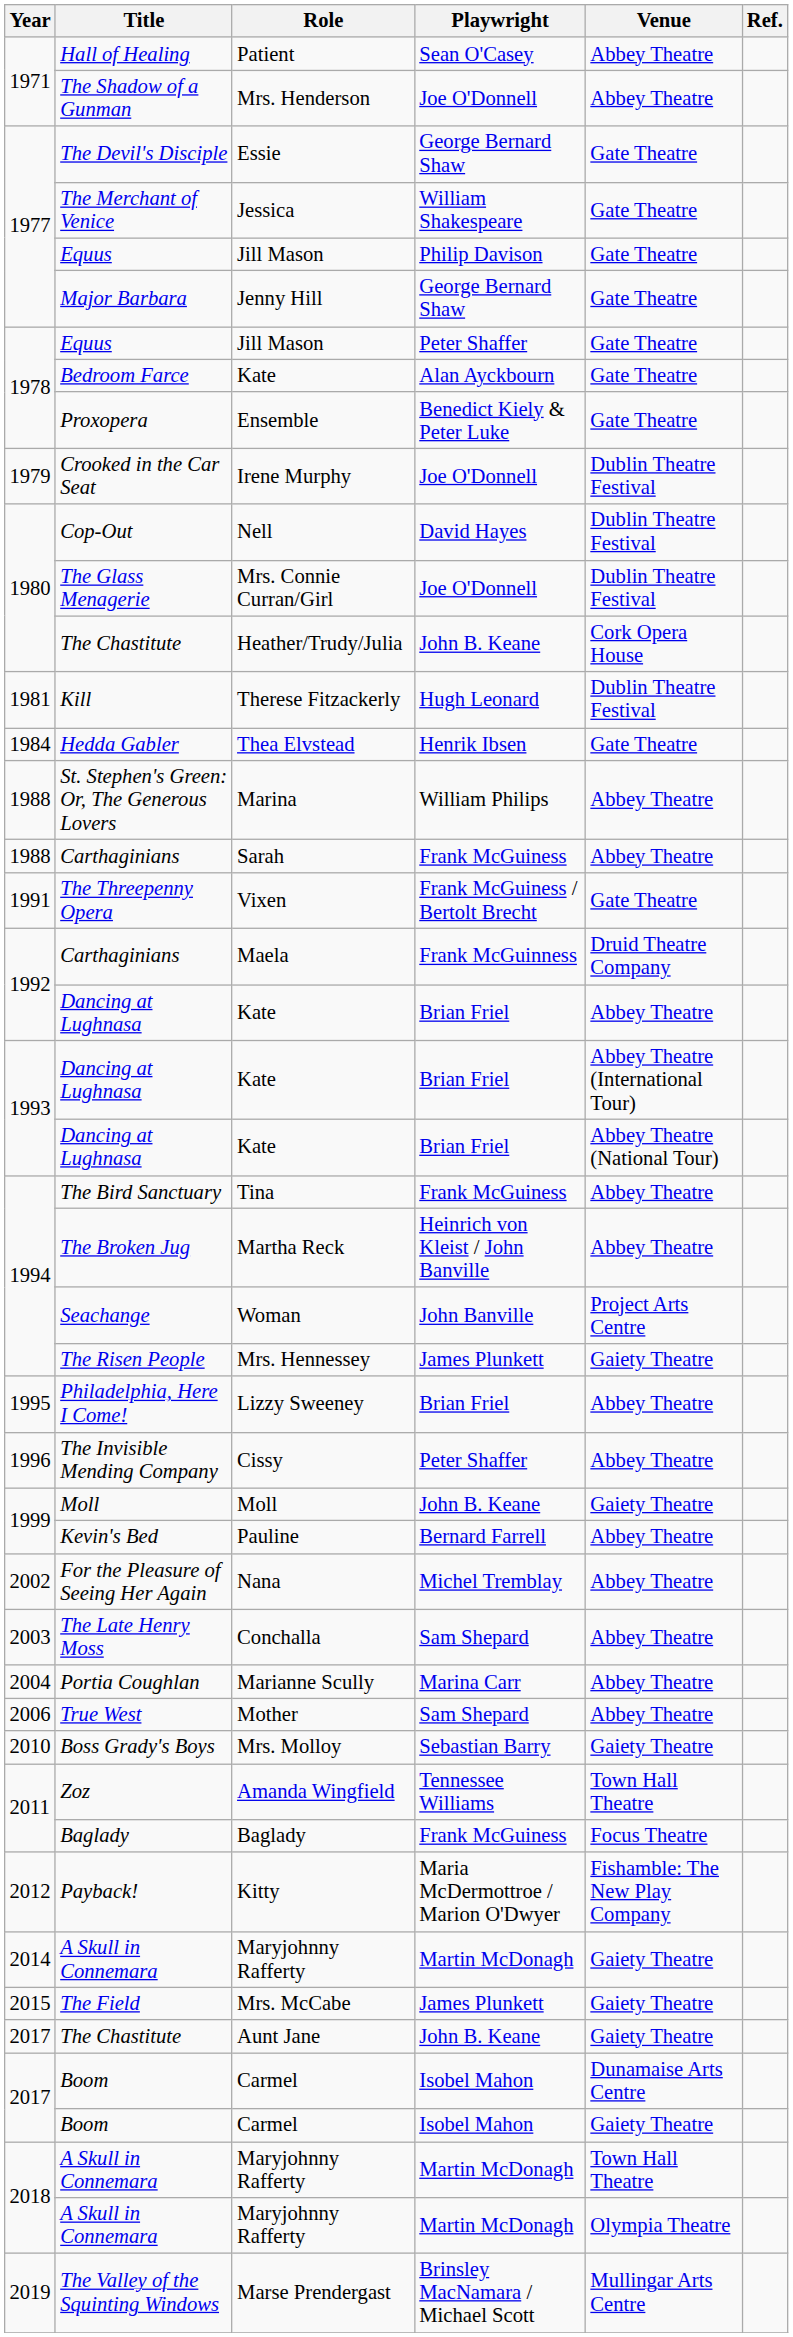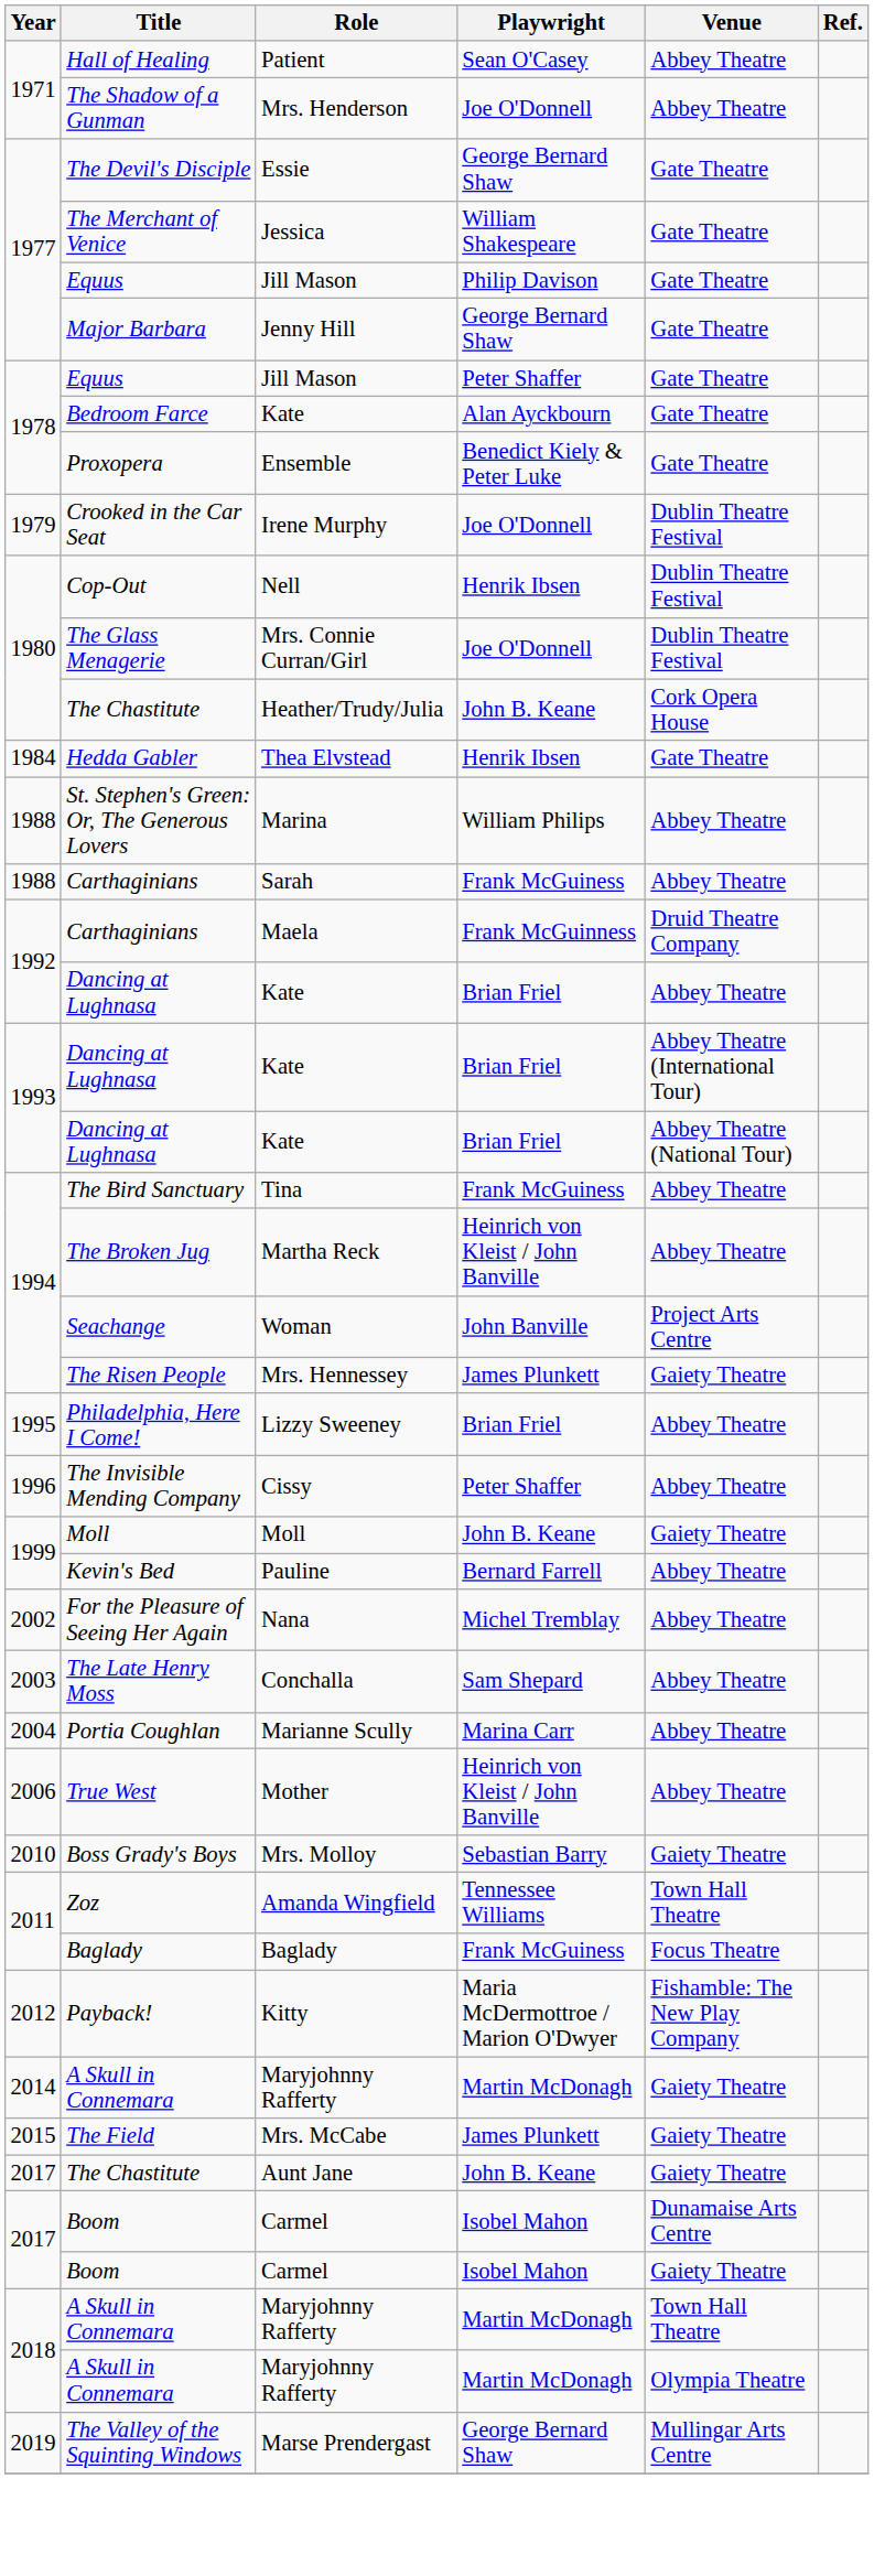 <table class="wikitable sortable">
 <tr>
 <th>Year</th>
 <th>Title</th>
 <th>Role</th>
 <th>Playwright</th>
 <th>Venue</th>
 <th class=unsortable>Ref.</th>
 </tr>
 <tr>
 <td rowspan="2">1971</td>
 <td><a href='#'><em>Hall of Healing</em></a></td>
 <td>Patient</td>
 <td><a href='#'>Sean O'Casey</a></td>
 <td><a href='#'>Abbey Theatre</a></td>
 <td></td>
 </tr>
 <tr>
 <td><em><a href='#'>The Shadow of a Gunman</a></em></td>
 <td>Mrs. Henderson</td>
 <td><a href='#'>Joe O'Donnell</a></td>
 <td><a href='#'>Abbey Theatre</a></td>
 <td></td>
 </tr>
 <tr>
 <td rowspan="4">1977</td>
 <td><em><a href='#'>The Devil's Disciple</a></em></td>
 <td>Essie</td>
 <td><a href='#'>George Bernard Shaw</a></td>
 <td><a href='#'>Gate Theatre</a></td>
 <td></td>
 </tr>
 <tr>
 <td><a href='#'><em>The Merchant of Venice</em></a></td>
 <td>Jessica</td>
 <td><a href='#'>William Shakespeare</a></td>
 <td><a href='#'>Gate Theatre</a></td>
 <td></td>
 </tr>
 <tr>
 <td><em><a href='#'>Equus</a></em></td>
 <td>Jill Mason</td>
 <td><a href='#'>Philip Davison</a></td>
 <td><a href='#'>Gate Theatre</a></td>
 <td></td>
 </tr>
 <tr>
 <td><em><a href='#'>Major Barbara</a></em></td>
 <td>Jenny Hill</td>
 <td><a href='#'>George Bernard Shaw</a></td>
 <td><a href='#'>Gate Theatre</a></td>
 <td></td>
 </tr>
 <tr>
 <td rowspan="3">1978</td>
 <td><em><a href='#'>Equus</a></em></td>
 <td>Jill Mason</td>
 <td><a href='#'>Peter Shaffer</a></td>
 <td><a href='#'>Gate Theatre</a></td>
 <td></td>
 </tr>
 <tr>
 <td><em><a href='#'>Bedroom Farce</a></em></td>
 <td>Kate</td>
 <td><a href='#'>Alan Ayckbourn</a></td>
 <td><a href='#'>Gate Theatre</a></td>
 <td></td>
 </tr>
 <tr>
 <td><em>Proxopera</em></td>
 <td>Ensemble</td>
 <td><a href='#'>Benedict Kiely</a> & <a href='#'>Peter Luke</a></td>
 <td><a href='#'>Gate Theatre</a></td>
 <td></td>
 </tr>
 <tr>
 <td>1979</td>
 <td><em>Crooked in the Car Seat</em></td>
 <td>Irene Murphy</td>
 <td><a href='#'>Joe O'Donnell</a></td>
 <td><a href='#'>Dublin Theatre Festival</a></td>
 <td></td>
 </tr>
 <tr>
 <td rowspan="3">1980</td>
 <td><em>Cop-Out</em></td>
 <td>Nell</td>
-<td><a href='#'>David Hayes</a></td>
+<td><a href='#'>Henrik Ibsen</a></td>
 <td><a href='#'>Dublin Theatre Festival</a></td>
 <td></td>
 </tr>
 <tr>
 <td><em><a href='#'>The Glass Menagerie</a></em></td>
 <td>Mrs. Connie Curran/Girl</td>
 <td><a href='#'>Joe O'Donnell</a></td>
 <td><a href='#'>Dublin Theatre Festival</a></td>
 <td></td>
 </tr>
 <tr>
 <td><em>The Chastitute</em></td>
 <td>Heather/Trudy/Julia</td>
 <td><a href='#'>John B. Keane</a></td>
 <td><a href='#'>Cork Opera House</a></td>
-<td></td>
-</tr>
-<tr>
-<td>1981</td>
-<td><em>Kill</em></td>
-<td>Therese Fitzackerly</td>
-<td><a href='#'>Hugh Leonard</a></td>
-<td><a href='#'>Dublin Theatre Festival</a></td>
 <td></td>
 </tr>
 <tr>
 <td>1984</td>
 <td><em><a href='#'>Hedda Gabler</a></em></td>
 <td><a href='#'>Thea Elvstead</a></td>
 <td><a href='#'>Henrik Ibsen</a></td>
 <td><a href='#'>Gate Theatre</a></td>
 <td></td>
 </tr>
 <tr>
 <td>1988</td>
 <td><em>St. Stephen's Green: Or, The Generous Lovers</em></td>
 <td>Marina</td>
 <td>William Philips</td>
 <td><a href='#'>Abbey Theatre</a></td>
 <td></td>
 </tr>
 <tr>
 <td>1988</td>
 <td><em>Carthaginians</em></td>
 <td>Sarah</td>
 <td><a href='#'>Frank McGuiness</a></td>
 <td><a href='#'>Abbey Theatre</a></td>
-<td></td>
-</tr>
-<tr>
-<td>1991</td>
-<td><em><a href='#'>The Threepenny Opera</a></em></td>
-<td>Vixen</td>
-<td><a href='#'>Frank McGuiness</a> / <a href='#'>Bertolt Brecht</a></td>
-<td><a href='#'>Gate Theatre</a></td>
 <td></td>
 </tr>
 <tr>
 <td rowspan="2">1992</td>
 <td><em>Carthaginians</em></td>
 <td>Maela</td>
 <td><a href='#'>Frank McGuinness</a></td>
 <td><a href='#'>Druid Theatre Company</a></td>
 <td></td>
 </tr>
 <tr>
 <td><em><a href='#'>Dancing at Lughnasa</a></em></td>
 <td>Kate</td>
 <td><a href='#'>Brian Friel</a></td>
 <td><a href='#'>Abbey Theatre</a></td>
 <td></td>
 </tr>
 <tr>
 <td rowspan="2">1993</td>
 <td><em><a href='#'>Dancing at Lughnasa</a></em></td>
 <td>Kate</td>
 <td><a href='#'>Brian Friel</a></td>
 <td><a href='#'>Abbey Theatre</a> <br> (International Tour)</td>
 <td></td>
 </tr>
 <tr>
 <td><em><a href='#'>Dancing at Lughnasa</a></em></td>
 <td>Kate</td>
 <td><a href='#'>Brian Friel</a></td>
 <td><a href='#'>Abbey Theatre</a> <br> (National Tour)</td>
 <td></td>
 </tr>
 <tr>
 <td rowspan="4">1994</td>
 <td><em>The Bird Sanctuary</em></td>
 <td>Tina</td>
 <td><a href='#'>Frank McGuiness</a></td>
 <td><a href='#'>Abbey Theatre</a></td>
 <td></td>
 </tr>
 <tr>
 <td><em><a href='#'>The Broken Jug</a></em></td>
 <td>Martha Reck</td>
 <td><a href='#'>Heinrich von Kleist</a> / <a href='#'>John Banville</a></td>
 <td><a href='#'>Abbey Theatre</a></td>
 <td></td>
 </tr>
 <tr>
 <td><em><a href='#'>Seachange</a></em></td>
 <td>Woman</td>
 <td><a href='#'>John Banville</a></td>
 <td><a href='#'>Project Arts Centre</a></td>
 <td></td>
 </tr>
 <tr>
 <td><em><a href='#'>The Risen People</a></em></td>
 <td>Mrs. Hennessey</td>
 <td><a href='#'>James Plunkett</a></td>
 <td><a href='#'>Gaiety Theatre</a></td>
 <td></td>
 </tr>
 <tr>
 <td>1995</td>
 <td><em><a href='#'>Philadelphia, Here I Come!</a></em></td>
 <td>Lizzy Sweeney</td>
 <td><a href='#'>Brian Friel</a></td>
 <td><a href='#'>Abbey Theatre</a></td>
 <td></td>
 </tr>
 <tr>
 <td>1996</td>
 <td><em>The Invisible Mending Company</em></td>
 <td>Cissy</td>
 <td><a href='#'>Peter Shaffer</a></td>
 <td><a href='#'>Abbey Theatre</a></td>
 <td></td>
 </tr>
 <tr>
 <td rowspan="2">1999</td>
 <td><em>Moll</em></td>
 <td>Moll</td>
 <td><a href='#'>John B. Keane</a></td>
 <td><a href='#'>Gaiety Theatre</a></td>
 <td></td>
 </tr>
 <tr>
 <td><em>Kevin's Bed</em></td>
 <td>Pauline</td>
 <td><a href='#'>Bernard Farrell</a></td>
 <td><a href='#'>Abbey Theatre</a></td>
 <td></td>
 </tr>
 <tr>
 <td>2002</td>
 <td><em>For the Pleasure of Seeing Her Again</em></td>
 <td>Nana</td>
 <td><a href='#'>Michel Tremblay</a></td>
 <td><a href='#'>Abbey Theatre</a></td>
 <td></td>
 </tr>
 <tr>
 <td>2003</td>
 <td><em><a href='#'>The Late Henry Moss</a></em></td>
 <td>Conchalla</td>
 <td><a href='#'>Sam Shepard</a></td>
 <td><a href='#'>Abbey Theatre</a></td>
 <td></td>
 </tr>
 <tr>
 <td>2004</td>
 <td><em>Portia Coughlan</em></td>
 <td>Marianne Scully</td>
 <td><a href='#'>Marina Carr</a></td>
 <td><a href='#'>Abbey Theatre</a></td>
 <td></td>
 </tr>
 <tr>
 <td>2006</td>
 <td><em><a href='#'>True West</a></em></td>
 <td>Mother</td>
-<td><a href='#'>Sam Shepard</a></td>
+<td><a href='#'>Heinrich von Kleist</a> / <a href='#'>John Banville</a></td>
 <td><a href='#'>Abbey Theatre</a></td>
 <td></td>
 </tr>
 <tr>
 <td>2010</td>
 <td><em>Boss Grady's Boys</em></td>
 <td>Mrs. Molloy</td>
 <td><a href='#'>Sebastian Barry</a></td>
 <td><a href='#'>Gaiety Theatre</a></td>
 <td></td>
 </tr>
 <tr>
 <td rowspan="2">2011</td>
 <td><em>Zoz</em></td>
 <td><a href='#'>Amanda Wingfield</a></td>
 <td><a href='#'>Tennessee Williams</a></td>
 <td><a href='#'>Town Hall Theatre</a></td>
 <td></td>
 </tr>
 <tr>
 <td><em>Baglady</em></td>
 <td>Baglady</td>
 <td><a href='#'>Frank McGuiness</a></td>
 <td><a href='#'>Focus Theatre</a></td>
 <td></td>
 </tr>
 <tr>
 <td>2012</td>
 <td><em>Payback!</em></td>
 <td>Kitty</td>
 <td>Maria McDermottroe / Marion O'Dwyer</td>
 <td><a href='#'>Fishamble: The New Play Company</a></td>
 <td></td>
 </tr>
 <tr>
 <td>2014</td>
 <td><em><a href='#'>A Skull in Connemara</a></em></td>
 <td>Maryjohnny Rafferty</td>
 <td><a href='#'>Martin McDonagh</a></td>
 <td><a href='#'>Gaiety Theatre</a></td>
 <td></td>
 </tr>
 <tr>
 <td>2015</td>
 <td><em><a href='#'>The Field</a></em></td>
 <td>Mrs. McCabe</td>
 <td><a href='#'>James Plunkett</a></td>
 <td><a href='#'>Gaiety Theatre</a></td>
 <td></td>
 </tr>
 <tr>
 <td>2017</td>
 <td><em>The Chastitute</em></td>
 <td>Aunt Jane</td>
 <td><a href='#'>John B. Keane</a></td>
 <td><a href='#'>Gaiety Theatre</a></td>
 <td></td>
 </tr>
 <tr>
 <td rowspan="2">2017</td>
 <td><em>Boom</em></td>
 <td>Carmel</td>
 <td><a href='#'>Isobel Mahon</a></td>
 <td><a href='#'>Dunamaise Arts Centre</a></td>
 <td></td>
 </tr>
 <tr>
 <td><em>Boom</em></td>
 <td>Carmel</td>
 <td><a href='#'>Isobel Mahon</a></td>
 <td><a href='#'>Gaiety Theatre</a></td>
 <td></td>
 </tr>
 <tr>
 <td rowspan="2">2018</td>
 <td><em><a href='#'>A Skull in Connemara</a></em></td>
 <td>Maryjohnny Rafferty</td>
 <td><a href='#'>Martin McDonagh</a></td>
 <td><a href='#'>Town Hall Theatre</a></td>
 <td></td>
 </tr>
 <tr>
 <td><em><a href='#'>A Skull in Connemara</a></em></td>
 <td>Maryjohnny Rafferty</td>
 <td><a href='#'>Martin McDonagh</a></td>
 <td><a href='#'>Olympia Theatre</a></td>
 <td></td>
 </tr>
 <tr>
 <td>2019</td>
 <td><em><a href='#'>The Valley of the Squinting Windows</a></em></td>
 <td>Marse Prendergast</td>
-<td><a href='#'>Brinsley MacNamara</a> / Michael Scott</td>
+<td><a href='#'>George Bernard Shaw</a></td>
 <td><a href='#'>Mullingar Arts Centre</a></td>
 <td></td>
 </tr>
 <tr>
 </tr>
 </table>
